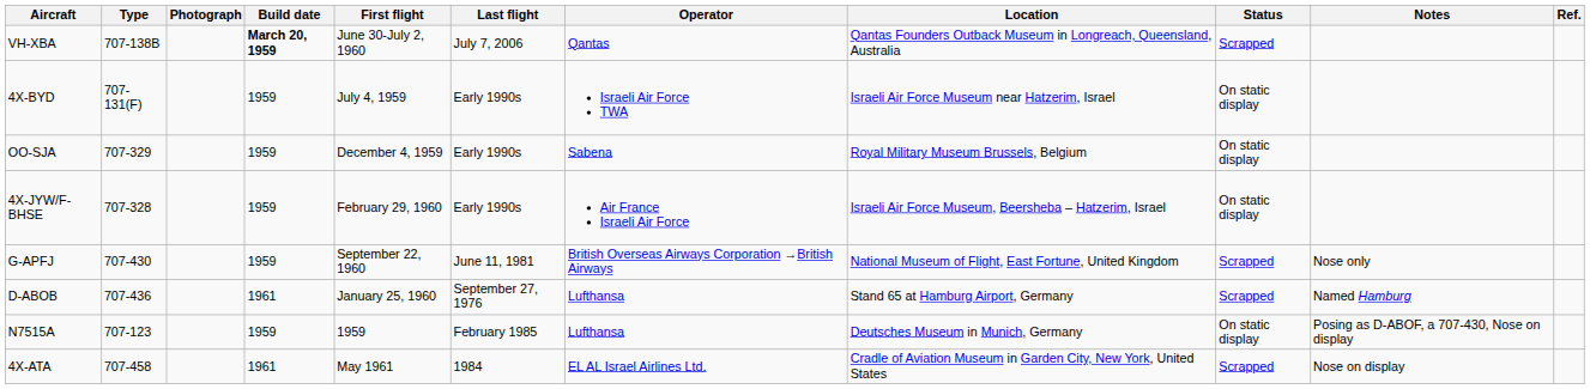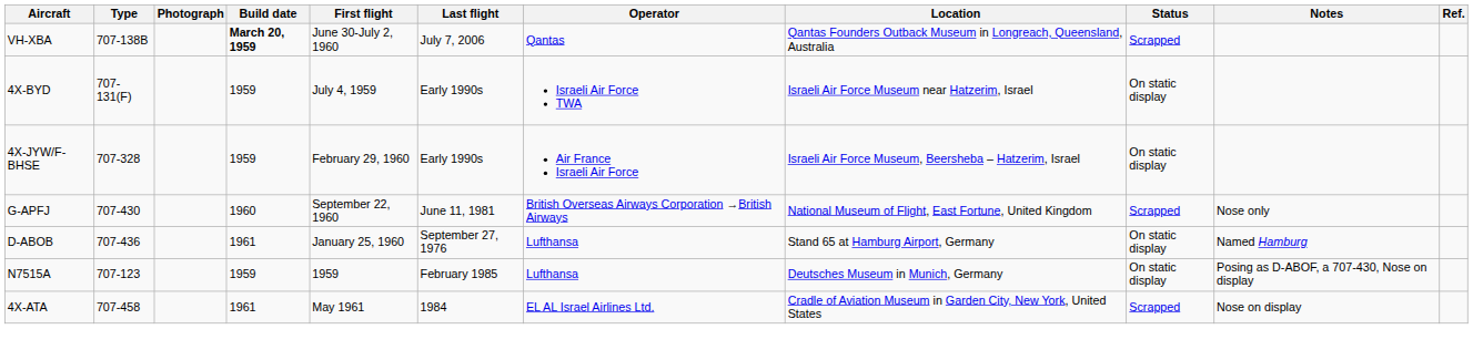 <table class="wikitable">
 <tr>
 <th>Aircraft</th>
 <th>Type</th>
 <th>Photograph</th>
 <th>Build date</th>
 <th>First flight</th>
 <th>Last flight</th>
 <th>Operator</th>
 <th>Location</th>
 <th>Status</th>
 <th>Notes</th>
 <th>Ref.</th>
 </tr>
 <tr>
 <td>VH-XBA</td>
 <td>707-138B</td>
 <td></td>
 <td><strong>March 20, 1959</strong></td>
 <td>June 30-July 2, 1960</td>
 <td>July 7, 2006</td>
 <td><a href='#'>Qantas</a></td>
 <td><a href='#'>Qantas Founders Outback Museum</a> in <a href='#'>Longreach, Queensland</a>, Australia</td>
 <td><a href='#'>Scrapped</a></td>
 <td></td>
 <td></td>
 </tr>
 <tr>
 <td>4X-BYD</td>
 <td>707-131(F)</td>
 <td></td>
 <td>1959</td>
 <td>July 4, 1959</td>
 <td>Early 1990s</td>
 <td><br><ul><li><a href='#'>Israeli Air Force</a></li><li><a href='#'>TWA</a></li></ul></td>
 <td><a href='#'>Israeli Air Force Museum</a> near <a href='#'>Hatzerim</a>, Israel</td>
 <td>On static display</td>
 <td></td>
 <td></td>
 </tr>
 <tr>
-<td>OO-SJA</td>
-<td>707-329</td>
-<td></td>
-<td>1959</td>
-<td>December 4, 1959</td>
-<td>Early 1990s</td>
-<td><a href='#'>Sabena</a></td>
-<td><a href='#'>Royal Military Museum Brussels</a>, Belgium</td>
-<td>On static display</td>
-<td></td>
-<td></td>
-</tr>
-<tr>
 <td>4X-JYW/F-BHSE</td>
 <td>707-328</td>
 <td></td>
 <td>1959</td>
 <td>February 29, 1960</td>
 <td>Early 1990s</td>
 <td><br><ul><li><a href='#'>Air France</a></li><li><a href='#'>Israeli Air Force</a></li></ul></td>
 <td><a href='#'>Israeli Air Force Museum</a>, <a href='#'>Beersheba</a> – <a href='#'>Hatzerim</a>, Israel</td>
 <td>On static display</td>
 <td></td>
 <td></td>
 </tr>
 <tr>
 <td>G-APFJ</td>
 <td>707-430</td>
 <td></td>
-<td>1959</td>
+<td>1960</td>
 <td>September 22, 1960</td>
 <td>June 11, 1981</td>
 <td><a href='#'>British Overseas Airways Corporation</a> →<a href='#'>British Airways</a></td>
 <td><a href='#'>National Museum of Flight</a>, <a href='#'>East Fortune</a>, United Kingdom</td>
 <td><a href='#'>Scrapped</a></td>
 <td>Nose only</td>
 <td></td>
 </tr>
 <tr>
 <td>D-ABOB</td>
 <td>707-436</td>
 <td></td>
 <td>1961</td>
 <td>January 25, 1960</td>
 <td>September 27, 1976</td>
 <td><a href='#'>Lufthansa</a></td>
 <td>Stand 65 at <a href='#'>Hamburg Airport</a>, Germany</td>
-<td><a href='#'>Scrapped</a></td>
+<td>On static display</td>
 <td>Named <em><a href='#'>Hamburg</a></em></td>
 <td></td>
 </tr>
 <tr>
 <td>N7515A</td>
 <td>707-123</td>
 <td></td>
 <td>1959</td>
 <td>1959</td>
 <td>February 1985</td>
 <td><a href='#'>Lufthansa</a></td>
 <td><a href='#'>Deutsches Museum</a> in <a href='#'>Munich</a>, Germany</td>
 <td>On static display</td>
 <td>Posing as D-ABOF, a 707-430, Nose on display</td>
 <td></td>
 </tr>
 <tr>
 <td>4X-ATA</td>
 <td>707-458</td>
 <td></td>
 <td>1961</td>
 <td>May 1961</td>
 <td>1984</td>
 <td><a href='#'>EL AL Israel Airlines Ltd.</a></td>
 <td><a href='#'>Cradle of Aviation Museum</a> in <a href='#'>Garden City, New York</a>, United States</td>
 <td><a href='#'>Scrapped</a></td>
 <td>Nose on display</td>
 <td></td>
 </tr>
 </table>
